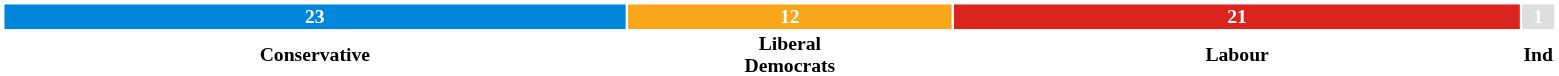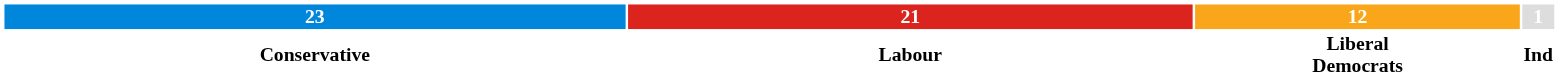 <table style="width:100%; text-align:center;">
 <tr style="color:white;">
 <td style="background:#0087DC; width:40.4%;"><strong>23</strong></td>
+<td style="background:#DC241f; width:36.8%;"><strong>21</strong></td>
 <td style="background:#FAA61A; width:21.1%;"><strong>12</strong></td>
-<td style="background:#DC241f; width:36.8%;"><strong>21</strong></td>
 <td style="background:#DDDDDD; width:1.8%;"><strong>1</strong></td>
 </tr>
 <tr>
 <td><span><strong>Conservative</strong></span></td>
+<td><span><strong>Labour</strong></span></td>
 <td><span><strong>Liberal<br>Democrats</strong></span></td>
-<td><span><strong>Labour</strong></span></td>
 <td><span><strong>Ind</strong></span></td>
 </tr>
 </table>
